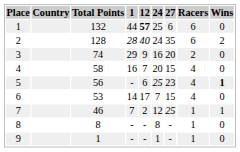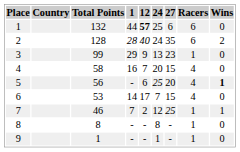 <table border="0" style="border: 1px solid #999; background-color:#FFFFFF; text-align:center">
 <tr align="center" bgcolor="#CCCCCC">
 <th>Place</th>
 <th>Country</th>
 <th>Total Points</th>
 <th>1</th>
 <th>12</th>
 <th>24</th>
 <th>27</th>
 <th>Racers</th>
 <th>Wins</th>
 </tr>
 <tr bgcolor="#EFEFEF">
 <td>1</td>
 <td align="left"></td>
 <td>132</td>
 <td>44</td>
 <td><strong>57</strong></td>
 <td>25</td>
 <td>6</td>
 <td>6</td>
 <td>0</td>
 </tr>
 <tr>
 <td>2</td>
 <td align="left"></td>
 <td>128</td>
 <td><em>28</em></td>
 <td><em>40</em></td>
 <td>24</td>
 <td>35</td>
 <td>6</td>
 <td>2</td>
 </tr>
 <tr bgcolor="#EFEFEF">
 <td>3</td>
 <td align="left"></td>
-<td>74</td>
+<td>99</td>
 <td>29</td>
 <td>9</td>
-<td>16</td>
-<td>20</td>
-<td>2</td>
+<td>13</td>
+<td>23</td>
+<td>1</td>
 <td>0</td>
 </tr>
 <tr>
 <td>4</td>
 <td align="left"></td>
 <td>58</td>
 <td>16</td>
 <td>7</td>
 <td>20</td>
 <td>15</td>
 <td>4</td>
 <td>0</td>
 </tr>
 <tr bgcolor="#EFEFEF">
 <td>5</td>
 <td align="left"></td>
 <td>56</td>
 <td>-</td>
 <td>6</td>
 <td><em>25</em></td>
-<td>23</td>
+<td>20</td>
 <td>4</td>
 <td><strong>1</strong></td>
 </tr>
 <tr>
 <td>6</td>
 <td align="left"></td>
 <td>53</td>
 <td>14</td>
 <td>17</td>
 <td>7</td>
 <td>15</td>
 <td>4</td>
 <td>0</td>
 </tr>
 <tr bgcolor="#EFEFEF">
 <td>7</td>
 <td align="left"></td>
 <td>46</td>
 <td>7</td>
 <td>2</td>
 <td>12</td>
 <td><em>25</em></td>
 <td>1</td>
 <td>1</td>
 </tr>
 <tr>
 <td>8</td>
 <td align="left"></td>
 <td>8</td>
 <td>-</td>
 <td>-</td>
 <td>8</td>
 <td>-</td>
 <td>1</td>
 <td>0</td>
 </tr>
 <tr bgcolor="#EFEFEF">
 <td>9</td>
 <td align="left"></td>
 <td>1</td>
 <td>-</td>
 <td>-</td>
 <td>1</td>
 <td>-</td>
 <td>1</td>
 <td>0</td>
 </tr>
 </table>
